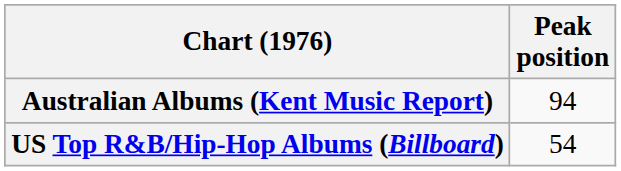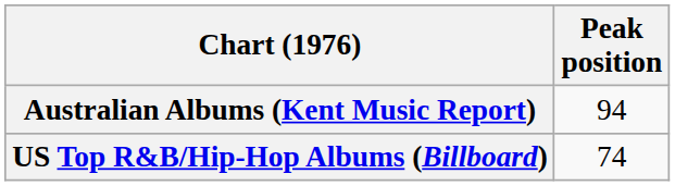 <table class="wikitable sortable plainrowheaders" style="text-align:center">
 <tr>
 <th scope="col">Chart (1976)</th>
 <th scope="col">Peak<br>position</th>
 </tr>
 <tr>
 <th scope="row">Australian Albums (<a href='#'>Kent Music Report</a>)</th>
 <td>94</td>
 </tr>
 <tr>
 <th scope="row">US <a href='#'>Top R&B/Hip-Hop Albums</a> (<em><a href='#'>Billboard</a></em>)</th>
-<td>54</td>
+<td>74</td>
 </tr>
 </table>
